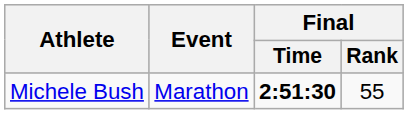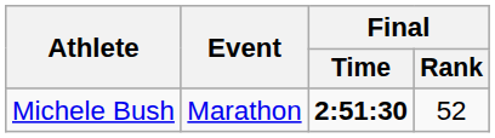 <table class=wikitable style="font-size:90%; text-align:center">
 <tr>
 <th rowspan=2>Athlete</th>
 <th rowspan=2>Event</th>
 <th colspan=2>Final</th>
 </tr>
 <tr style=font-size:95%>
 <th>Time</th>
 <th>Rank</th>
 </tr>
 <tr align=center>
 <td align=left><a href='#'>Michele Bush</a></td>
 <td align=left><a href='#'>Marathon</a></td>
 <td><strong>2:51:30</strong></td>
-<td>55</td>
+<td>52</td>
 </tr>
 </table>
